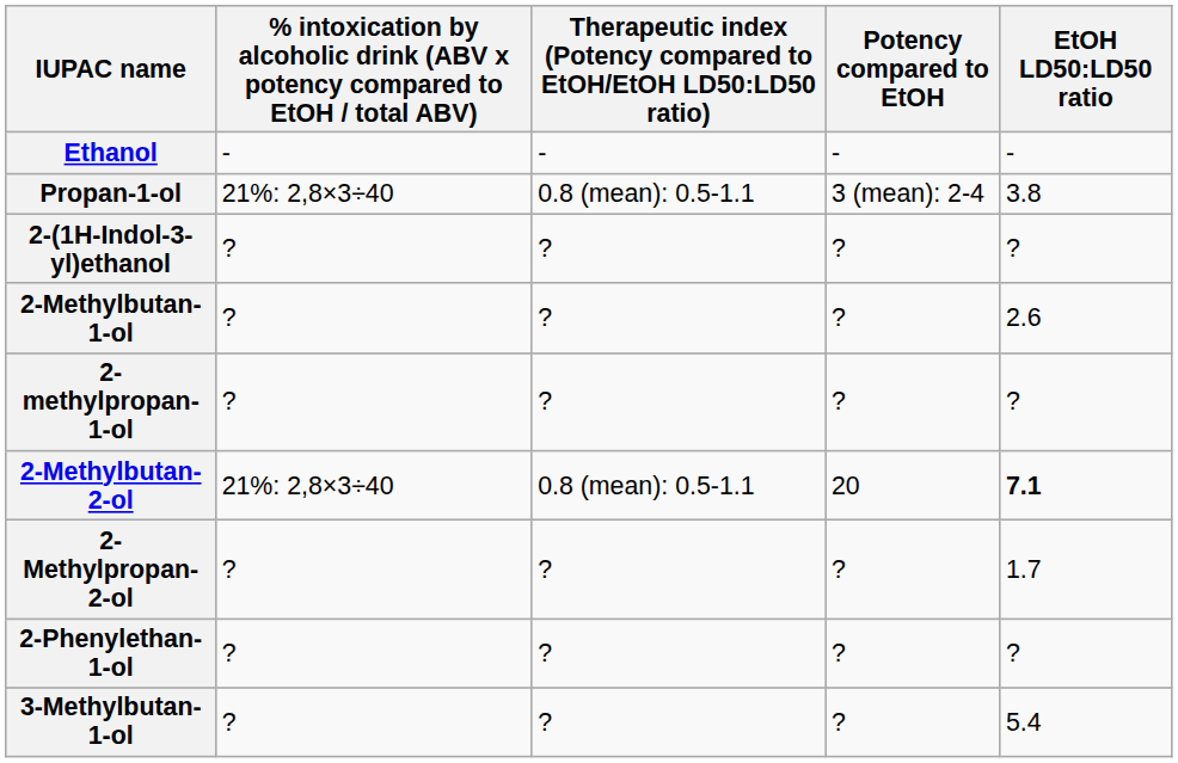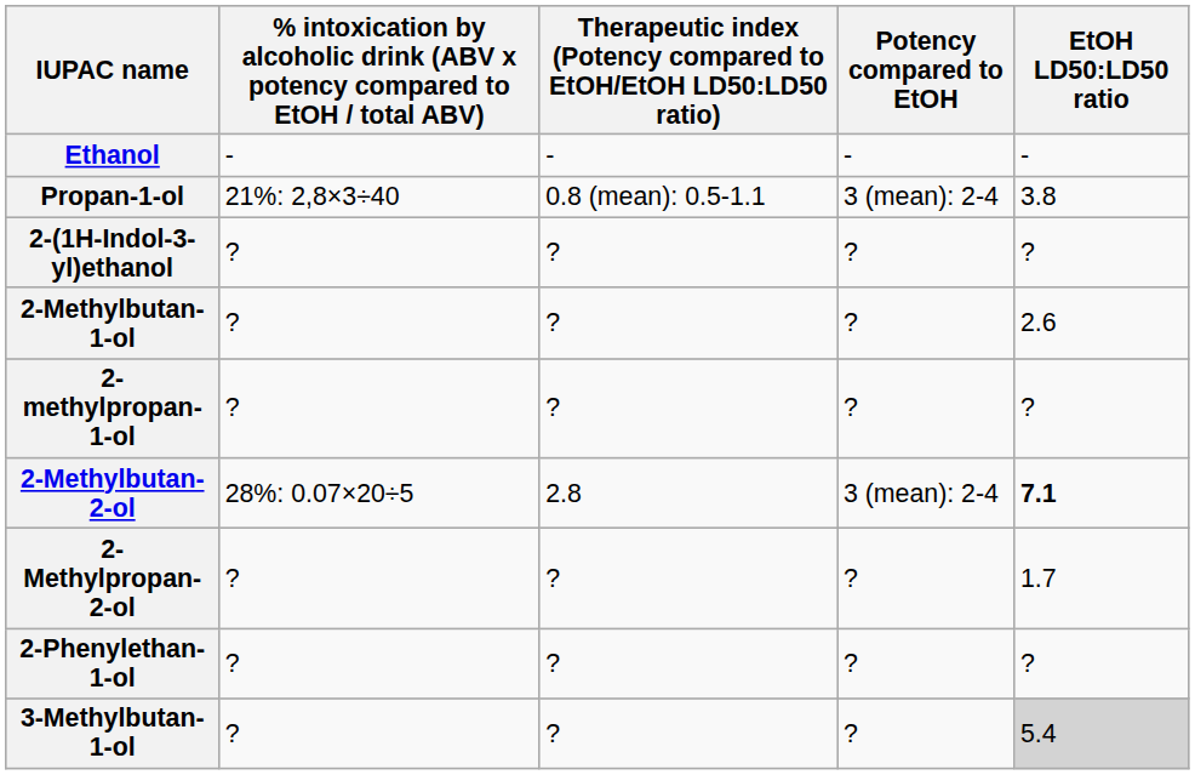 <table class="wikitable sortable" border="1" style="font-size:smaller">
 <tr>
 <th>IUPAC name</th>
 <th>% intoxication by alcoholic drink (ABV x potency compared to EtOH / total ABV)</th>
 <th>Therapeutic index (Potency compared to EtOH/EtOH LD50:LD50 ratio)</th>
 <th>Potency compared to EtOH</th>
 <th>EtOH LD50:LD50 ratio</th>
 </tr>
 <tr>
 <th><a href='#'>Ethanol</a></th>
 <td>-</td>
 <td>-</td>
 <td>-</td>
 <td>-</td>
 </tr>
 <tr>
 <th>Propan-1-ol</th>
 <td>21%: 2,8×3÷40</td>
 <td>0.8 (mean): 0.5-1.1</td>
 <td>3 (mean): 2-4</td>
 <td>3.8</td>
 </tr>
 <tr>
 <th>2-(1H-Indol-3-yl)ethanol</th>
 <td>?</td>
 <td>?</td>
 <td>?</td>
 <td>?</td>
 </tr>
 <tr>
 <th>2-Methylbutan-1-ol</th>
 <td>?</td>
 <td>?</td>
 <td>?</td>
 <td>2.6</td>
 </tr>
 <tr>
 <th>2-methylpropan-1-ol</th>
 <td>?</td>
 <td>?</td>
 <td>?</td>
 <td>?</td>
 </tr>
 <tr>
 <th><a href='#'>2-Methylbutan-2-ol</a></th>
-<td>21%: 2,8×3÷40</td>
-<td>0.8 (mean): 0.5-1.1</td>
-<td>20</td>
+<td>28%: 0.07×20÷5</td>
+<td>2.8</td>
+<td>3 (mean): 2-4</td>
 <td><strong>7.1</strong></td>
 </tr>
 <tr>
 <th>2-Methylpropan-2-ol</th>
 <td>?</td>
 <td>?</td>
 <td>?</td>
 <td>1.7</td>
 </tr>
 <tr>
 <th>2-Phenylethan-1-ol</th>
 <td>?</td>
 <td>?</td>
 <td>?</td>
 <td>?</td>
 </tr>
 <tr>
 <th>3-Methylbutan-1-ol</th>
 <td>?</td>
 <td>?</td>
 <td>?</td>
-<td>5.4</td>
+<td style="background: lightgrey;">5.4</td>
 </tr>
 </table>
